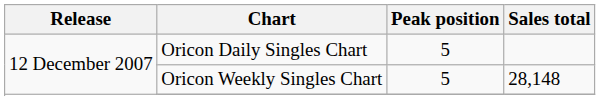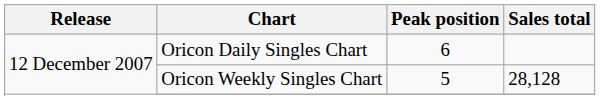 <table class="wikitable">
 <tr>
 <th>Release</th>
 <th>Chart</th>
 <th>Peak position</th>
 <th>Sales total</th>
 </tr>
 <tr>
 <td rowspan="4">12 December 2007</td>
 <td>Oricon Daily Singles Chart</td>
-<td align="center">5</td>
+<td align="center">6</td>
 <td></td>
 </tr>
 <tr>
 <td>Oricon Weekly Singles Chart</td>
 <td align="center">5</td>
-<td>28,148</td>
+<td>28,128</td>
 </tr>
 <tr>
 </tr>
 </table>
